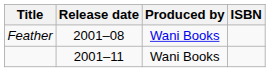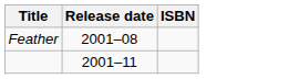 <table class="wikitable" style="text-align:center;">
 <tr>
 <th>Title</th>
 <th>Release date</th>
-<th>Produced by</th>
 <th>ISBN</th>
 </tr>
 <tr>
 <td align="left"><em>Feather</em></td>
 <td>2001–08</td>
-<td><a href='#'>Wani Books</a></td>
 <td></td>
 </tr>
 <tr>
 <td align="left"></td>
 <td>2001–11</td>
-<td>Wani Books</td>
 <td></td>
 </tr>
 </table>
